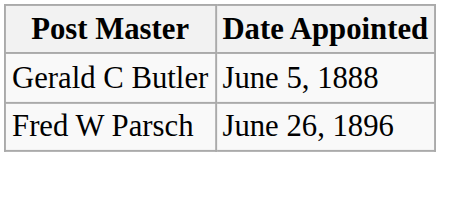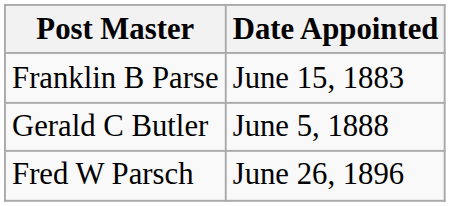 <table class="wikitable">
 <tr>
 <th>Post Master</th>
 <th>Date Appointed</th>
+</tr>
+<tr>
+<td>Franklin B Parse</td>
+<td>June 15, 1883</td>
 </tr>
 <tr>
 <td>Gerald C Butler</td>
 <td>June 5, 1888</td>
 </tr>
 <tr>
 <td>Fred W Parsch</td>
 <td>June 26, 1896</td>
 </tr>
 </table>
